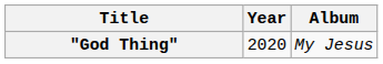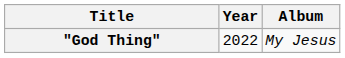 <table class="wikitable plainrowheaders" style="text-align:center;">
 <tr>
 <th scope="col" style="width:14em;">Title</th>
 <th scope="col">Year</th>
 <th scope="col">Album</th>
 </tr>
 <tr>
 <th scope="row">"God Thing"</th>
-<td>2020</td>
+<td>2022</td>
 <td><em>My Jesus</em></td>
 </tr>
 </table>
